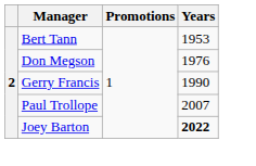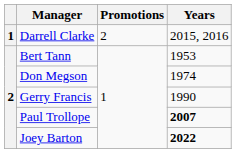 <table class="wikitable">
 <tr>
 <th></th>
 <th>Manager</th>
 <th>Promotions</th>
 <th>Years</th>
+</tr>
+<tr>
+<th>1</th>
+<td><a href='#'>Darrell Clarke</a></td>
+<td>2</td>
+<td>2015, 2016</td>
 </tr>
 <tr>
 <th rowspan="5">2</th>
 <td><a href='#'>Bert Tann</a></td>
 <td rowspan="5">1</td>
 <td>1953</td>
 </tr>
 <tr>
 <td><a href='#'>Don Megson</a></td>
-<td>1976</td>
+<td>1974</td>
 </tr>
 <tr>
 <td><a href='#'>Gerry Francis</a></td>
 <td>1990</td>
 </tr>
 <tr>
 <td><a href='#'>Paul Trollope</a></td>
-<td>2007</td>
+<td><strong>2007</strong></td>
 </tr>
 <tr>
 <td><a href='#'>Joey Barton</a></td>
 <td><strong>2022</strong></td>
 </tr>
 </table>
